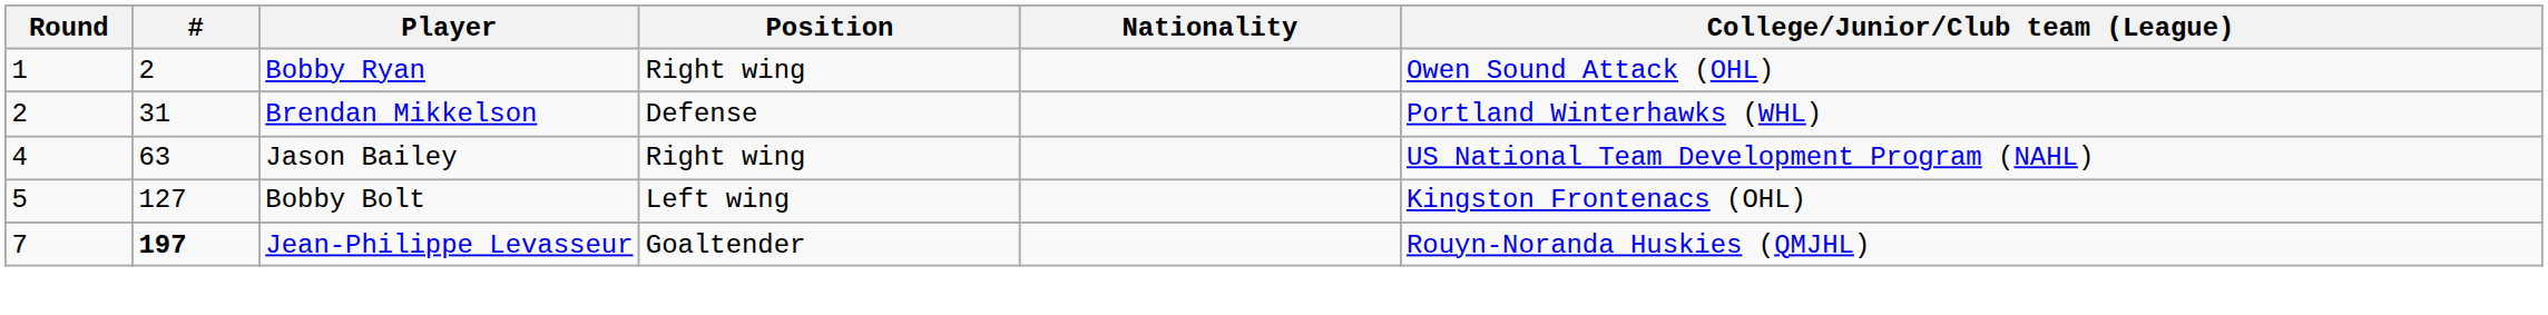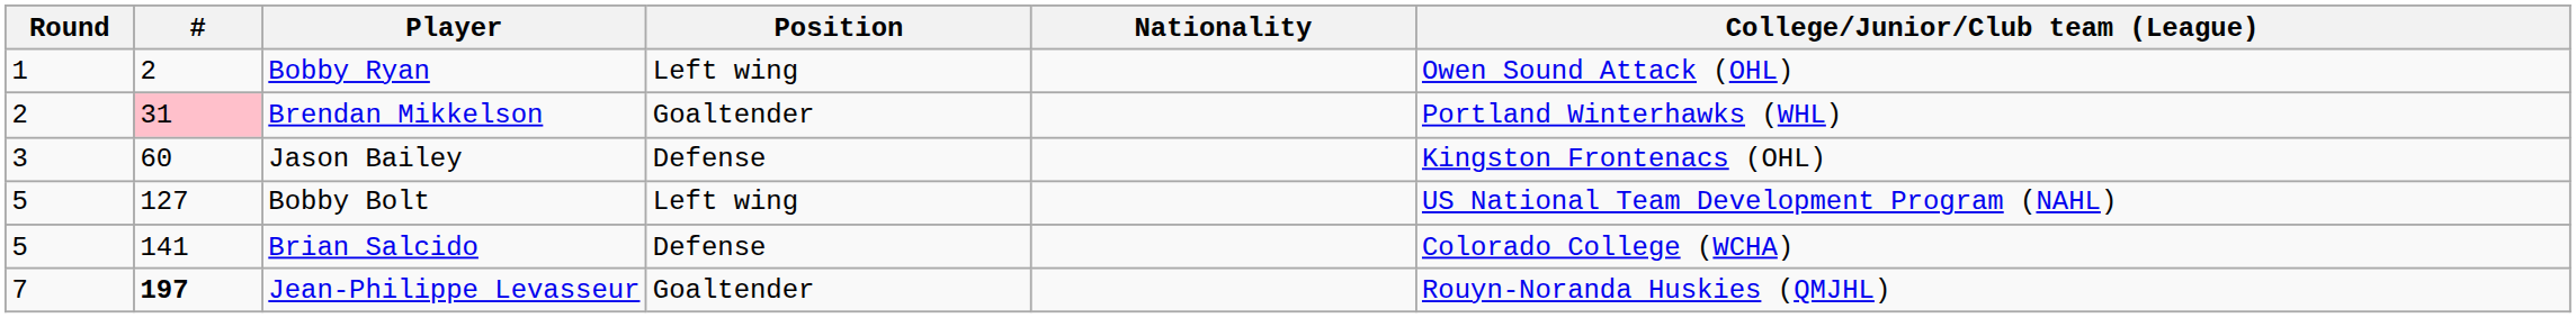 <table class="wikitable">
 <tr>
 <th bgcolor="#DDDDFF" width="5%">Round</th>
 <th bgcolor="#DDDDFF" width="5%">#</th>
 <th bgcolor="#DDDDFF" width="15%">Player</th>
 <th bgcolor="#DDDDFF" width="15%">Position</th>
 <th bgcolor="#DDDDFF" width="15%">Nationality</th>
 <th bgcolor="#DDDDFF" width="100%">College/Junior/Club team (League)</th>
 </tr>
 <tr>
 <td>1</td>
 <td>2</td>
 <td><a href='#'>Bobby Ryan</a></td>
-<td>Right wing</td>
+<td>Left wing</td>
 <td></td>
 <td><a href='#'>Owen Sound Attack</a> (<a href='#'>OHL</a>)</td>
 </tr>
 <tr>
 <td>2</td>
-<td>31</td>
+<td style="background: pink;">31</td>
 <td><a href='#'>Brendan Mikkelson</a></td>
-<td>Defense</td>
+<td>Goaltender</td>
 <td></td>
 <td><a href='#'>Portland Winterhawks</a> (<a href='#'>WHL</a>)</td>
 </tr>
 <tr>
-<td>4</td>
-<td>63</td>
+<td>3</td>
+<td>60</td>
 <td>Jason Bailey</td>
-<td>Right wing</td>
+<td>Defense</td>
 <td></td>
-<td><a href='#'>US National Team Development Program</a> (<a href='#'>NAHL</a>)</td>
+<td><a href='#'>Kingston Frontenacs</a> (OHL)</td>
 </tr>
 <tr>
 <td>5</td>
 <td>127</td>
 <td>Bobby Bolt</td>
 <td>Left wing</td>
 <td></td>
-<td><a href='#'>Kingston Frontenacs</a> (OHL)</td>
+<td><a href='#'>US National Team Development Program</a> (<a href='#'>NAHL</a>)</td>
+</tr>
+<tr>
+<td>5</td>
+<td>141</td>
+<td><a href='#'>Brian Salcido</a></td>
+<td>Defense</td>
+<td></td>
+<td><a href='#'>Colorado College</a> (<a href='#'>WCHA</a>)</td>
 </tr>
 <tr>
 <td>7</td>
 <td><strong>197</strong></td>
 <td><a href='#'>Jean-Philippe Levasseur</a></td>
 <td>Goaltender</td>
 <td></td>
 <td><a href='#'>Rouyn-Noranda Huskies</a> (<a href='#'>QMJHL</a>)</td>
 </tr>
 </table>
